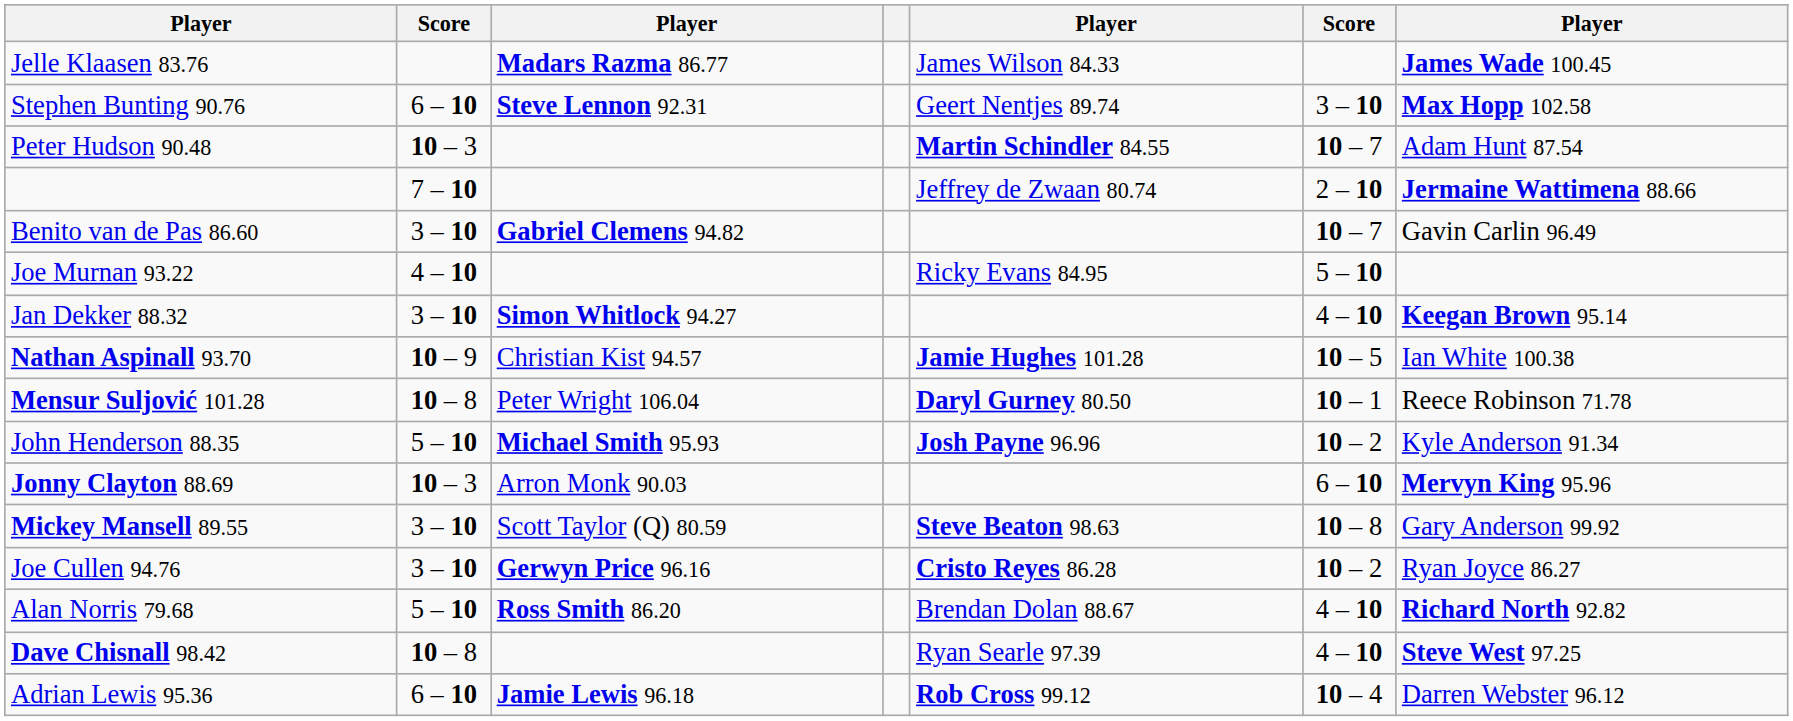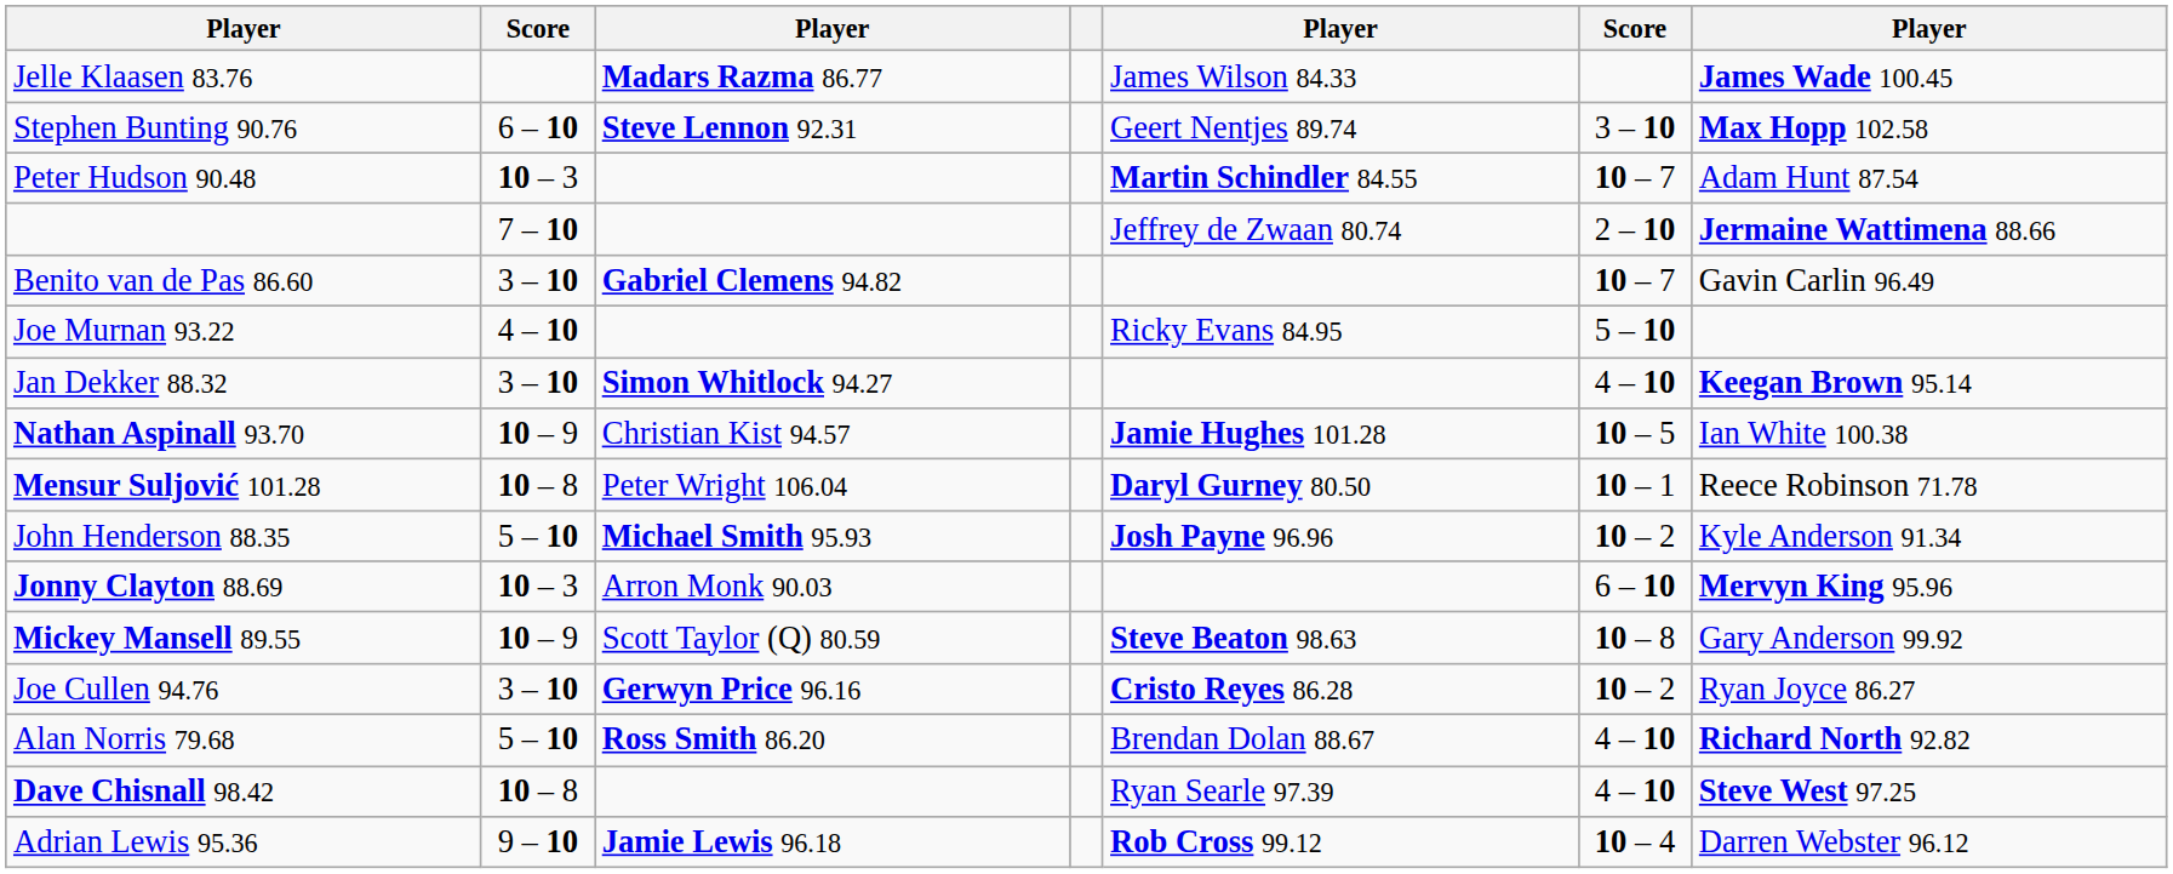 <table class="wikitable">
 <tr style="font-size:10pt;font-weight:bold">
 <th width=230>Player</th>
 <th width=50>Score</th>
 <th width=230>Player</th>
 <th width=10></th>
 <th width=230>Player</th>
 <th width=50>Score</th>
 <th width=230>Player</th>
 </tr>
 <tr>
 <td> <a href='#'>Jelle Klaasen</a> <small><span>83.76</span></small></td>
 <td align=center></td>
 <td> <strong><a href='#'>Madars Razma</a></strong> <small><span>86.77</span></small></td>
 <td></td>
 <td> <a href='#'>James Wilson</a> <small><span>84.33</span></small></td>
 <td align=center></td>
 <td> <strong><a href='#'>James Wade</a></strong> <small><span>100.45</span></small></td>
 </tr>
 <tr>
 <td> <a href='#'>Stephen Bunting</a> <small><span>90.76</span></small></td>
 <td align=center>6 – <strong>10</strong></td>
 <td> <strong><a href='#'>Steve Lennon</a></strong> <small><span>92.31</span></small></td>
 <td></td>
 <td> <a href='#'>Geert Nentjes</a> <small><span>89.74</span></small></td>
 <td align=center>3 – <strong>10</strong></td>
 <td> <strong><a href='#'>Max Hopp</a></strong> <small><span>102.58</span></small></td>
 </tr>
 <tr>
 <td> <a href='#'>Peter Hudson</a> <small><span>90.48</span></small></td>
 <td align=center><strong>10</strong> – 3</td>
 <td></td>
 <td></td>
 <td> <strong><a href='#'>Martin Schindler</a></strong> <small><span>84.55</span></small></td>
 <td align=center><strong>10</strong> – 7</td>
 <td> <a href='#'>Adam Hunt</a> <small><span>87.54</span></small></td>
 </tr>
 <tr>
 <td></td>
 <td align=center>7 – <strong>10</strong></td>
 <td></td>
 <td></td>
 <td> <a href='#'>Jeffrey de Zwaan</a> <small><span>80.74</span></small></td>
 <td align=center>2 – <strong>10</strong></td>
 <td> <strong><a href='#'>Jermaine Wattimena</a></strong> <small><span>88.66</span></small></td>
 </tr>
 <tr>
 <td> <a href='#'>Benito van de Pas</a> <small><span>86.60</span></small></td>
 <td align=center>3 – <strong>10</strong></td>
 <td> <strong><a href='#'>Gabriel Clemens</a></strong> <small><span>94.82</span></small></td>
 <td></td>
 <td></td>
 <td align=center><strong>10</strong> – 7</td>
 <td> Gavin Carlin <small><span>96.49</span></small></td>
 </tr>
 <tr>
 <td> <a href='#'>Joe Murnan</a> <small><span>93.22</span></small></td>
 <td align=center>4 – <strong>10</strong></td>
 <td></td>
 <td></td>
 <td> <a href='#'>Ricky Evans</a> <small><span>84.95</span></small></td>
 <td align=center>5 – <strong>10</strong></td>
 <td></td>
 </tr>
 <tr>
 <td> <a href='#'>Jan Dekker</a> <small><span>88.32</span></small></td>
 <td align=center>3 – <strong>10</strong></td>
 <td> <strong><a href='#'>Simon Whitlock</a></strong> <small><span>94.27</span></small></td>
 <td></td>
 <td></td>
 <td align=center>4 – <strong>10</strong></td>
 <td> <strong><a href='#'>Keegan Brown</a></strong> <small><span>95.14</span></small></td>
 </tr>
 <tr>
 <td> <strong><a href='#'>Nathan Aspinall</a></strong> <small><span>93.70</span></small></td>
 <td align=center><strong>10</strong> – 9</td>
 <td> <a href='#'>Christian Kist</a> <small><span>94.57</span></small></td>
 <td></td>
 <td> <strong><a href='#'>Jamie Hughes</a></strong> <small><span>101.28</span></small></td>
 <td align=center><strong>10</strong> – 5</td>
 <td> <a href='#'>Ian White</a> <small><span>100.38</span></small></td>
 </tr>
 <tr>
 <td> <strong><a href='#'>Mensur Suljović</a></strong> <small><span>101.28</span></small></td>
 <td align=center><strong>10</strong> – 8</td>
 <td> <a href='#'>Peter Wright</a> <small><span>106.04</span></small></td>
 <td></td>
 <td> <strong><a href='#'>Daryl Gurney</a></strong> <small><span>80.50</span></small></td>
 <td align=center><strong>10</strong> – 1</td>
 <td> Reece Robinson <small><span>71.78</span></small></td>
 </tr>
 <tr>
 <td> <a href='#'>John Henderson</a> <small><span>88.35</span></small></td>
 <td align=center>5 – <strong>10</strong></td>
 <td> <strong><a href='#'>Michael Smith</a></strong> <small><span>95.93</span></small></td>
 <td></td>
 <td> <strong><a href='#'>Josh Payne</a></strong> <small><span>96.96</span></small></td>
 <td align=center><strong>10</strong> – 2</td>
 <td> <a href='#'>Kyle Anderson</a> <small><span>91.34</span></small></td>
 </tr>
 <tr>
 <td> <strong><a href='#'>Jonny Clayton</a></strong> <small><span>88.69</span></small></td>
 <td align=center><strong>10</strong> – 3</td>
 <td> <a href='#'>Arron Monk</a> <small><span>90.03</span></small></td>
 <td></td>
 <td></td>
 <td align=center>6 – <strong>10</strong></td>
 <td> <strong><a href='#'>Mervyn King</a></strong> <small><span>95.96</span></small></td>
 </tr>
 <tr>
 <td> <strong><a href='#'>Mickey Mansell</a></strong> <small><span>89.55</span></small></td>
-<td align=center>3 – <strong>10</strong></td>
+<td align=center><strong>10</strong> – 9</td>
 <td> <a href='#'>Scott Taylor</a> (Q) <small><span>80.59</span></small></td>
 <td></td>
 <td> <strong><a href='#'>Steve Beaton</a></strong> <small><span>98.63</span></small></td>
 <td align=center><strong>10</strong> – 8</td>
 <td> <a href='#'>Gary Anderson</a> <small><span>99.92</span></small></td>
 </tr>
 <tr>
 <td> <a href='#'>Joe Cullen</a> <small><span>94.76</span></small></td>
 <td align=center>3 – <strong>10</strong></td>
 <td> <strong><a href='#'>Gerwyn Price</a></strong> <small><span>96.16</span></small></td>
 <td></td>
 <td> <strong><a href='#'>Cristo Reyes</a></strong> <small><span>86.28</span></small></td>
 <td align=center><strong>10</strong> – 2</td>
 <td> <a href='#'>Ryan Joyce</a> <small><span>86.27</span></small></td>
 </tr>
 <tr>
 <td> <a href='#'>Alan Norris</a> <small><span>79.68</span></small></td>
 <td align=center>5 – <strong>10</strong></td>
 <td> <strong><a href='#'>Ross Smith</a></strong> <small><span>86.20</span></small></td>
 <td></td>
 <td> <a href='#'>Brendan Dolan</a> <small><span>88.67</span></small></td>
 <td align=center>4 – <strong>10</strong></td>
 <td> <strong><a href='#'>Richard North</a></strong> <small><span>92.82</span></small></td>
 </tr>
 <tr>
 <td> <strong><a href='#'>Dave Chisnall</a></strong> <small><span>98.42</span></small></td>
 <td align=center><strong>10</strong> – 8</td>
 <td></td>
 <td></td>
 <td> <a href='#'>Ryan Searle</a> <small><span>97.39</span></small></td>
 <td align=center>4 – <strong>10</strong></td>
 <td> <strong><a href='#'>Steve West</a></strong> <small><span>97.25</span></small></td>
 </tr>
 <tr>
 <td> <a href='#'>Adrian Lewis</a> <small><span>95.36</span></small></td>
-<td align=center>6 – <strong>10</strong></td>
+<td align=center>9 – <strong>10</strong></td>
 <td> <strong><a href='#'>Jamie Lewis</a></strong> <small><span>96.18</span></small></td>
 <td></td>
 <td> <strong><a href='#'>Rob Cross</a></strong> <small><span>99.12</span></small></td>
 <td align=center><strong>10</strong> – 4</td>
 <td> <a href='#'>Darren Webster</a> <small><span>96.12</span></small></td>
 </tr>
 </table>
